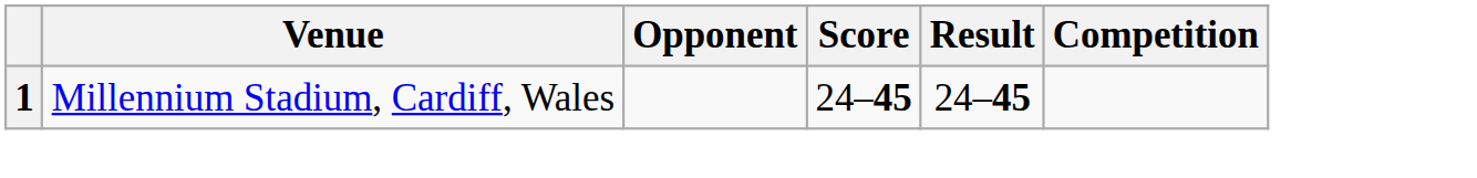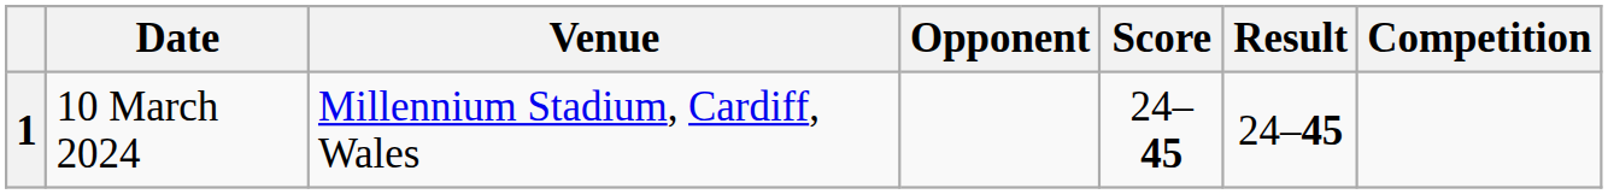 <table class="wikitable plainrowheaders">
 <tr>
 <th scope=col></th>
+<th scope=col data-sort-type=date>Date</th>
 <th scope=col>Venue</th>
 <th scope=col>Opponent</th>
 <th scope=col>Score</th>
 <th scope=col>Result</th>
 <th scope=col>Competition</th>
 </tr>
 <tr>
 <th scope=row>1</th>
+<td>10 March 2024</td>
 <td><a href='#'>Millennium Stadium</a>, <a href='#'>Cardiff</a>, Wales</td>
 <td></td>
 <td align=center>24–<strong>45</strong></td>
 <td align=center>24–<strong>45</strong></td>
 <td></td>
 </tr>
 </table>
